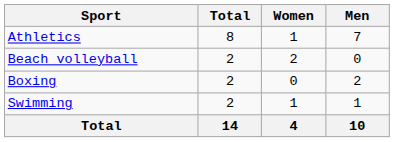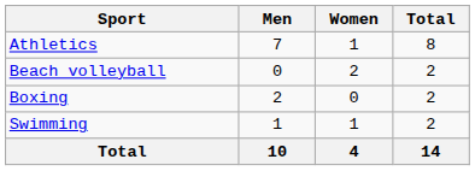 <table class="wikitable sortable" style="text-align:center;">
 <tr>
 <th width=180>Sport</th>
+<th width=55>Men</th>
+<th width=55>Women</th>
 <th width=55>Total</th>
-<th width=55>Women</th>
-<th width=55>Men</th>
 </tr>
 <tr>
 <td align=left><a href='#'>Athletics</a></td>
+<td>7</td>
+<td>1</td>
 <td>8</td>
-<td>1</td>
-<td>7</td>
 </tr>
 <tr>
 <td align=left><a href='#'>Beach volleyball</a></td>
+<td>0</td>
 <td>2</td>
 <td>2</td>
-<td>0</td>
 </tr>
 <tr>
 <td align=left><a href='#'>Boxing</a></td>
 <td>2</td>
 <td>0</td>
 <td>2</td>
 </tr>
 <tr>
 <td align=left><a href='#'>Swimming</a></td>
-<td>2</td>
 <td>1</td>
 <td>1</td>
+<td>2</td>
 </tr>
 <tr>
 <th>Total</th>
+<th>10</th>
+<th>4</th>
 <th>14</th>
-<th>4</th>
-<th>10</th>
 </tr>
 </table>
